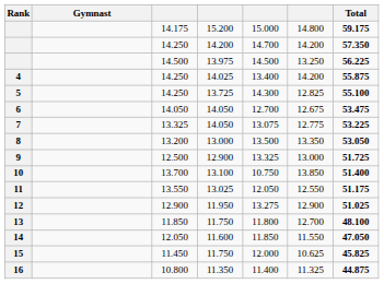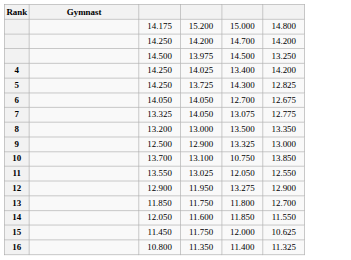 <table class="wikitable sortable" style="text-align:center; font-size:90%">
 <tr>
 <th scope="col" style="width:20px;">Rank</th>
 <th ! scope="col" style="width:170px;">Gymnast</th>
 <th ! scope="col" style="width:60px;"></th>
 <th ! scope="col" style="width:60px;"></th>
 <th ! scope="col" style="width:60px;"></th>
 <th ! scope="col" style="width:60px;"></th>
-<th ! scope="col" style="width:60px;">Total</th>
 </tr>
 <tr>
 <th scope=row></th>
 <td align=left></td>
 <td>14.175</td>
 <td>15.200</td>
 <td>15.000</td>
 <td>14.800</td>
-<td><strong>59.175</strong></td>
 </tr>
 <tr>
 <th scope=row></th>
 <td align=left></td>
 <td>14.250</td>
 <td>14.200</td>
 <td>14.700</td>
 <td>14.200</td>
-<td><strong>57.350</strong></td>
 </tr>
 <tr>
 <th scope=row></th>
 <td align=left></td>
 <td>14.500</td>
 <td>13.975</td>
 <td>14.500</td>
 <td>13.250</td>
-<td><strong>56.225</strong></td>
 </tr>
 <tr>
 <th scope=row>4</th>
 <td align=left></td>
 <td>14.250</td>
 <td>14.025</td>
 <td>13.400</td>
 <td>14.200</td>
-<td><strong>55.875</strong></td>
 </tr>
 <tr>
 <th scope=row>5</th>
 <td align=left></td>
 <td>14.250</td>
 <td>13.725</td>
 <td>14.300</td>
 <td>12.825</td>
-<td><strong>55.100</strong></td>
 </tr>
 <tr>
 <th scope=row>6</th>
 <td align=left></td>
 <td>14.050</td>
 <td>14.050</td>
 <td>12.700</td>
 <td>12.675</td>
-<td><strong>53.475</strong></td>
 </tr>
 <tr>
 <th scope=row>7</th>
 <td align=left></td>
 <td>13.325</td>
 <td>14.050</td>
 <td>13.075</td>
 <td>12.775</td>
-<td><strong>53.225</strong></td>
 </tr>
 <tr>
 <th scope=row>8</th>
 <td align=left></td>
 <td>13.200</td>
 <td>13.000</td>
 <td>13.500</td>
 <td>13.350</td>
-<td><strong>53.050</strong></td>
 </tr>
 <tr>
 <th scope=row>9</th>
 <td align=left></td>
 <td>12.500</td>
 <td>12.900</td>
 <td>13.325</td>
 <td>13.000</td>
-<td><strong>51.725</strong></td>
 </tr>
 <tr>
 <th scope=row>10</th>
 <td align=left></td>
 <td>13.700</td>
 <td>13.100</td>
 <td>10.750</td>
 <td>13.850</td>
-<td><strong>51.400</strong></td>
 </tr>
 <tr>
 <th scope=row>11</th>
 <td align=left></td>
 <td>13.550</td>
 <td>13.025</td>
 <td>12.050</td>
 <td>12.550</td>
-<td><strong>51.175</strong></td>
 </tr>
 <tr>
 <th scope=row>12</th>
 <td align=left></td>
 <td>12.900</td>
 <td>11.950</td>
 <td>13.275</td>
 <td>12.900</td>
-<td><strong>51.025</strong></td>
 </tr>
 <tr>
 <th scope=row>13</th>
 <td align=left></td>
 <td>11.850</td>
 <td>11.750</td>
 <td>11.800</td>
 <td>12.700</td>
-<td><strong>48.100</strong></td>
 </tr>
 <tr>
 <th scope=row>14</th>
 <td align=left></td>
 <td>12.050</td>
 <td>11.600</td>
 <td>11.850</td>
 <td>11.550</td>
-<td><strong>47.050</strong></td>
 </tr>
 <tr>
 <th scope=row>15</th>
 <td align=left></td>
 <td>11.450</td>
 <td>11.750</td>
 <td>12.000</td>
 <td>10.625</td>
-<td><strong>45.825</strong></td>
 </tr>
 <tr>
 <th scope=row>16</th>
 <td align=left></td>
 <td>10.800</td>
 <td>11.350</td>
 <td>11.400</td>
 <td>11.325</td>
-<td><strong>44.875</strong></td>
 </tr>
 </table>
